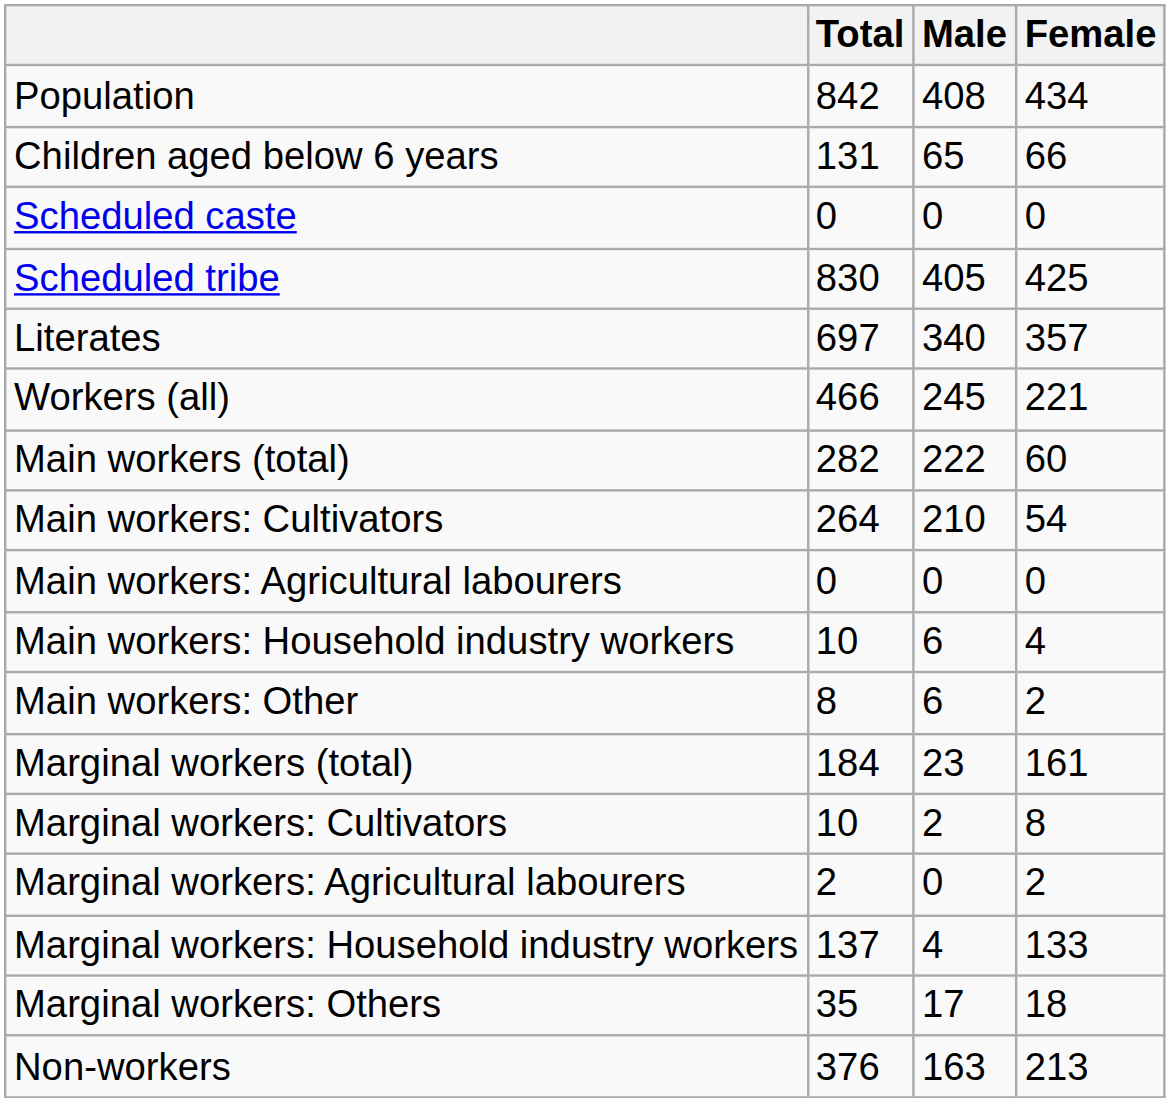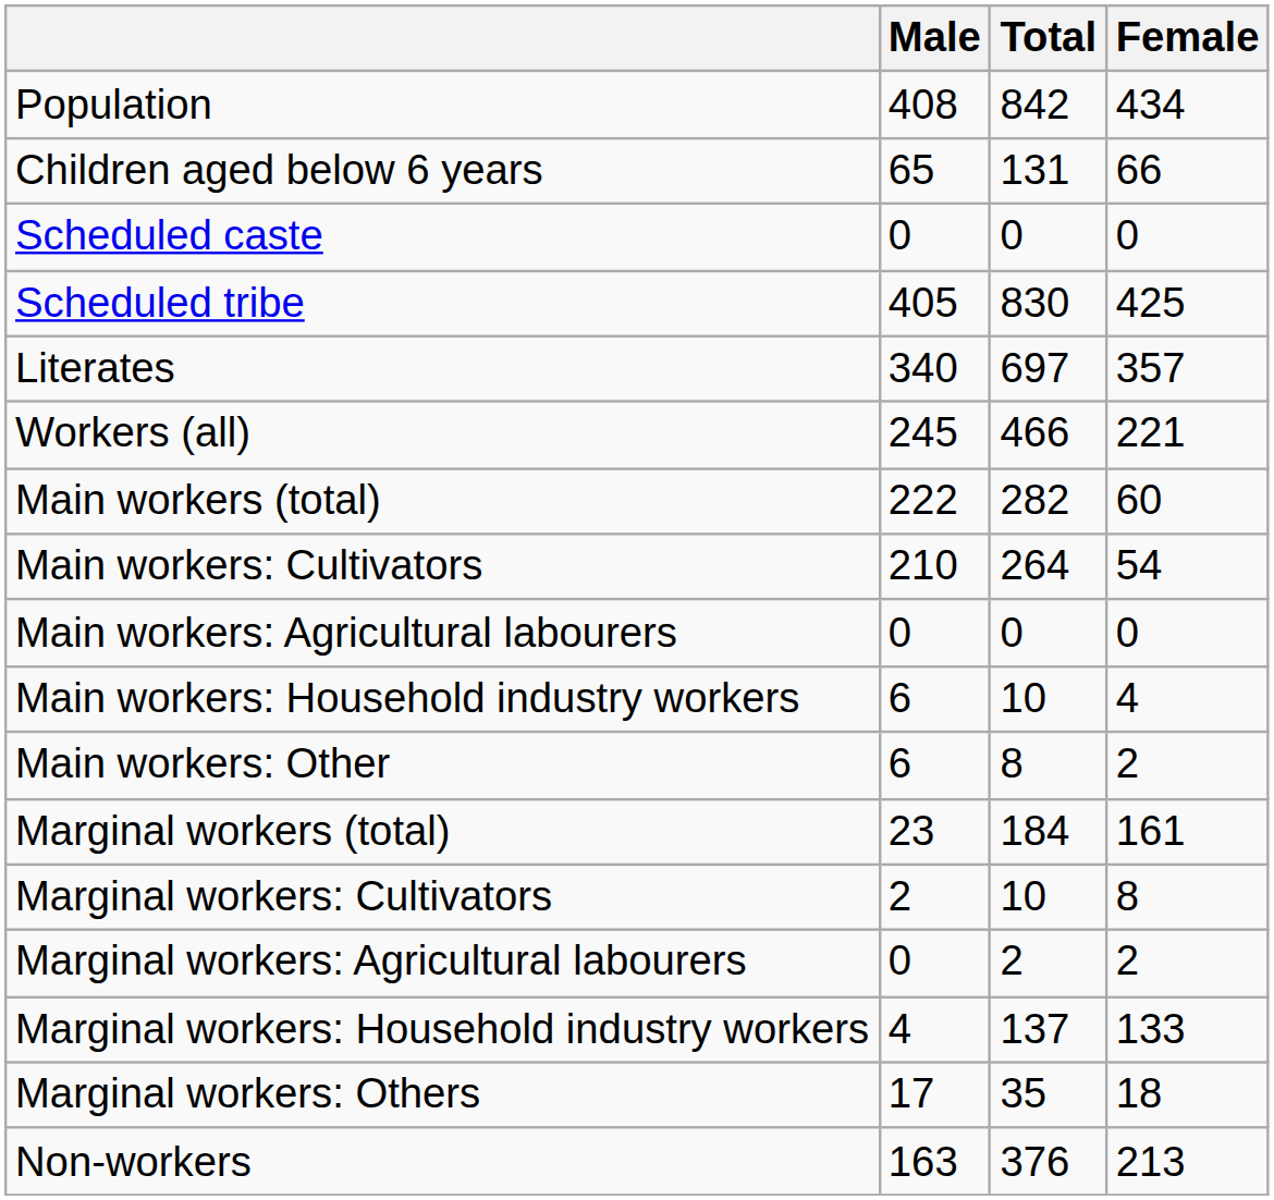 <table class="wikitable sortable">
 <tr>
 <th></th>
+<th>Male</th>
 <th>Total</th>
-<th>Male</th>
 <th>Female</th>
 </tr>
 <tr>
 <td>Population</td>
+<td>408</td>
 <td>842</td>
-<td>408</td>
 <td>434</td>
 </tr>
 <tr>
 <td>Children aged below 6 years</td>
+<td>65</td>
 <td>131</td>
-<td>65</td>
 <td>66</td>
 </tr>
 <tr>
 <td><a href='#'>Scheduled caste</a></td>
 <td>0</td>
 <td>0</td>
 <td>0</td>
 </tr>
 <tr>
 <td><a href='#'>Scheduled tribe</a></td>
+<td>405</td>
 <td>830</td>
-<td>405</td>
 <td>425</td>
 </tr>
 <tr>
 <td>Literates</td>
+<td>340</td>
 <td>697</td>
-<td>340</td>
 <td>357</td>
 </tr>
 <tr>
 <td>Workers (all)</td>
+<td>245</td>
 <td>466</td>
-<td>245</td>
 <td>221</td>
 </tr>
 <tr>
 <td>Main workers (total)</td>
+<td>222</td>
 <td>282</td>
-<td>222</td>
 <td>60</td>
 </tr>
 <tr>
 <td>Main workers: Cultivators</td>
+<td>210</td>
 <td>264</td>
-<td>210</td>
 <td>54</td>
 </tr>
 <tr>
 <td>Main workers: Agricultural labourers</td>
 <td>0</td>
 <td>0</td>
 <td>0</td>
 </tr>
 <tr>
 <td>Main workers: Household industry workers</td>
+<td>6</td>
 <td>10</td>
-<td>6</td>
 <td>4</td>
 </tr>
 <tr>
 <td>Main workers: Other</td>
+<td>6</td>
 <td>8</td>
-<td>6</td>
 <td>2</td>
 </tr>
 <tr>
 <td>Marginal workers (total)</td>
+<td>23</td>
 <td>184</td>
-<td>23</td>
 <td>161</td>
 </tr>
 <tr>
 <td>Marginal workers: Cultivators</td>
+<td>2</td>
 <td>10</td>
-<td>2</td>
 <td>8</td>
 </tr>
 <tr>
 <td>Marginal workers: Agricultural labourers</td>
+<td>0</td>
 <td>2</td>
-<td>0</td>
 <td>2</td>
 </tr>
 <tr>
 <td>Marginal workers: Household industry workers</td>
+<td>4</td>
 <td>137</td>
-<td>4</td>
 <td>133</td>
 </tr>
 <tr>
 <td>Marginal workers: Others</td>
+<td>17</td>
 <td>35</td>
-<td>17</td>
 <td>18</td>
 </tr>
 <tr>
 <td>Non-workers</td>
+<td>163</td>
 <td>376</td>
-<td>163</td>
 <td>213</td>
 </tr>
 </table>
